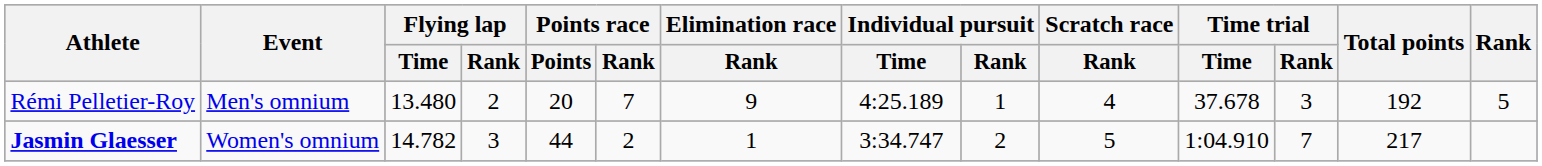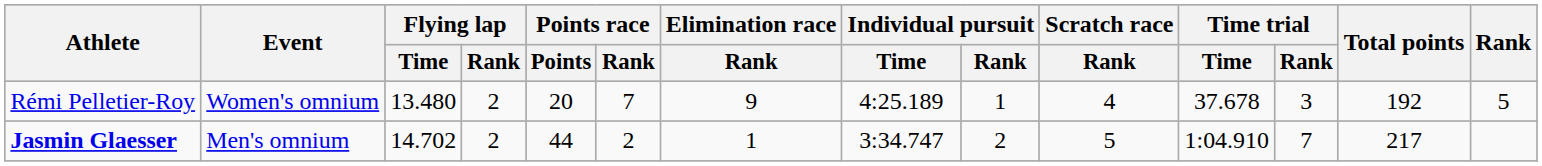 <table class="wikitable" style="font-size:90%">
 <tr>
 <th rowspan=2>Athlete</th>
 <th rowspan=2>Event</th>
 <th colspan=2>Flying lap</th>
 <th colspan=2>Points race</th>
 <th>Elimination race</th>
 <th colspan=2>Individual pursuit</th>
 <th>Scratch race</th>
 <th colspan=2>Time trial</th>
 <th rowspan=2>Total points</th>
 <th rowspan=2>Rank</th>
 </tr>
 <tr style="font-size:95%">
 <th>Time</th>
 <th>Rank</th>
 <th>Points</th>
 <th>Rank</th>
 <th>Rank</th>
 <th>Time</th>
 <th>Rank</th>
 <th>Rank</th>
 <th>Time</th>
 <th>Rank</th>
 </tr>
 <tr align=center>
 <td align=left><a href='#'>Rémi Pelletier-Roy</a></td>
-<td align=left><a href='#'>Men's omnium</a></td>
+<td align=left><a href='#'>Women's omnium</a></td>
 <td>13.480</td>
 <td>2</td>
 <td>20</td>
 <td>7</td>
 <td>9</td>
 <td>4:25.189</td>
 <td>1</td>
 <td>4</td>
 <td>37.678</td>
 <td>3</td>
 <td>192</td>
 <td>5</td>
 </tr>
 <tr align=center>
 <td align=left><strong><a href='#'>Jasmin Glaesser</a></strong></td>
-<td align=left><a href='#'>Women's omnium</a></td>
-<td>14.782</td>
-<td>3</td>
+<td align=left><a href='#'>Men's omnium</a></td>
+<td>14.702</td>
+<td>2</td>
 <td>44</td>
 <td>2</td>
 <td>1</td>
 <td>3:34.747</td>
 <td>2</td>
 <td>5</td>
 <td>1:04.910</td>
 <td>7</td>
 <td>217</td>
 <td></td>
 </tr>
 </table>
